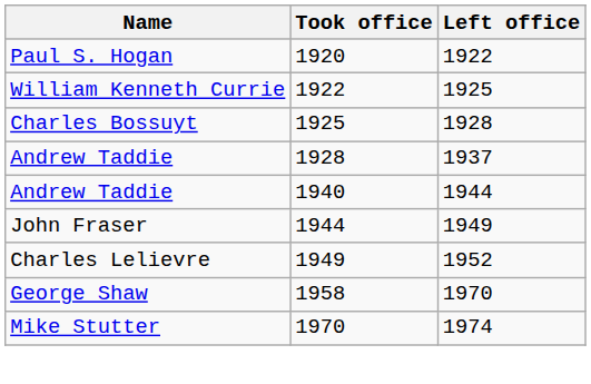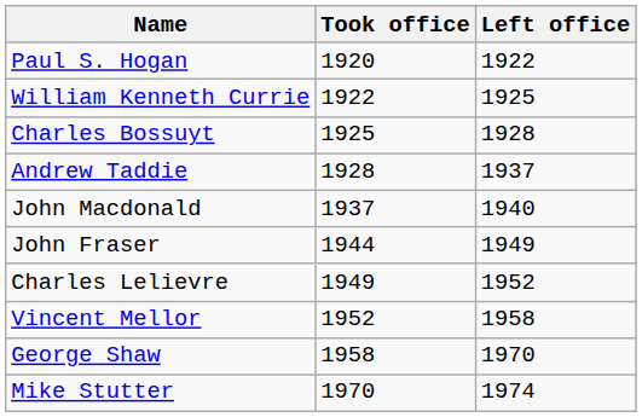 <table class="wikitable">
 <tr>
 <th>Name</th>
 <th>Took office</th>
 <th>Left office</th>
 </tr>
 <tr>
 <td><a href='#'>Paul S. Hogan</a></td>
 <td>1920</td>
 <td>1922</td>
 </tr>
 <tr>
 <td><a href='#'>William Kenneth Currie</a></td>
 <td>1922</td>
 <td>1925</td>
 </tr>
 <tr>
 <td><a href='#'>Charles Bossuyt</a></td>
 <td>1925</td>
 <td>1928</td>
 </tr>
 <tr>
 <td><a href='#'>Andrew Taddie</a></td>
 <td>1928</td>
 <td>1937</td>
 </tr>
 <tr>
-<td><a href='#'>Andrew Taddie</a></td>
+<td>John Macdonald</td>
+<td>1937</td>
 <td>1940</td>
-<td>1944</td>
 </tr>
 <tr>
 <td>John Fraser</td>
 <td>1944</td>
 <td>1949</td>
 </tr>
 <tr>
 <td>Charles Lelievre</td>
 <td>1949</td>
 <td>1952</td>
 </tr>
 <tr>
+<td><a href='#'>Vincent Mellor</a></td>
+<td>1952</td>
+<td>1958</td>
+</tr>
+<tr>
 <td><a href='#'>George Shaw</a></td>
 <td>1958</td>
 <td>1970</td>
 </tr>
 <tr>
 <td><a href='#'>Mike Stutter</a></td>
 <td>1970</td>
 <td>1974</td>
 </tr>
 </table>
